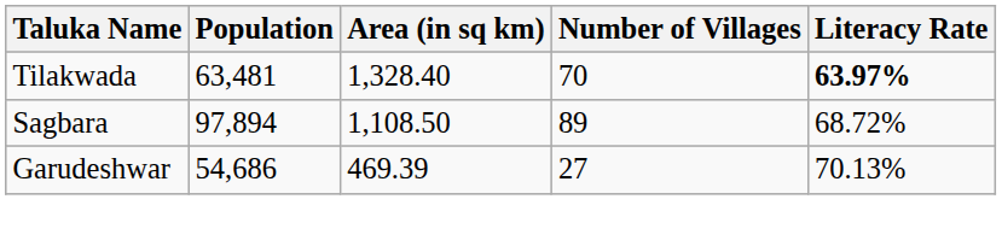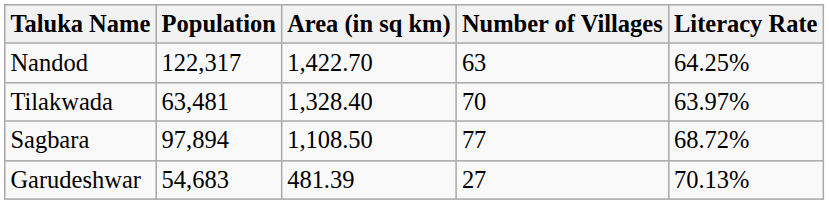 <table class="wikitable">
 <tr>
 <th>Taluka Name</th>
 <th>Population</th>
 <th>Area (in sq km)</th>
 <th>Number of Villages</th>
 <th>Literacy Rate</th>
 </tr>
 <tr>
+<td>Nandod</td>
+<td>122,317</td>
+<td>1,422.70</td>
+<td>63</td>
+<td>64.25%</td>
+</tr>
+<tr>
 <td>Tilakwada</td>
 <td>63,481</td>
 <td>1,328.40</td>
 <td>70</td>
-<td><strong>63.97%</strong></td>
+<td>63.97%</td>
 </tr>
 <tr>
 <td>Sagbara</td>
 <td>97,894</td>
 <td>1,108.50</td>
-<td>89</td>
+<td>77</td>
 <td>68.72%</td>
 </tr>
 <tr>
 <td>Garudeshwar</td>
-<td>54,686</td>
-<td>469.39</td>
+<td>54,683</td>
+<td>481.39</td>
 <td>27</td>
 <td>70.13%</td>
 </tr>
 </table>
